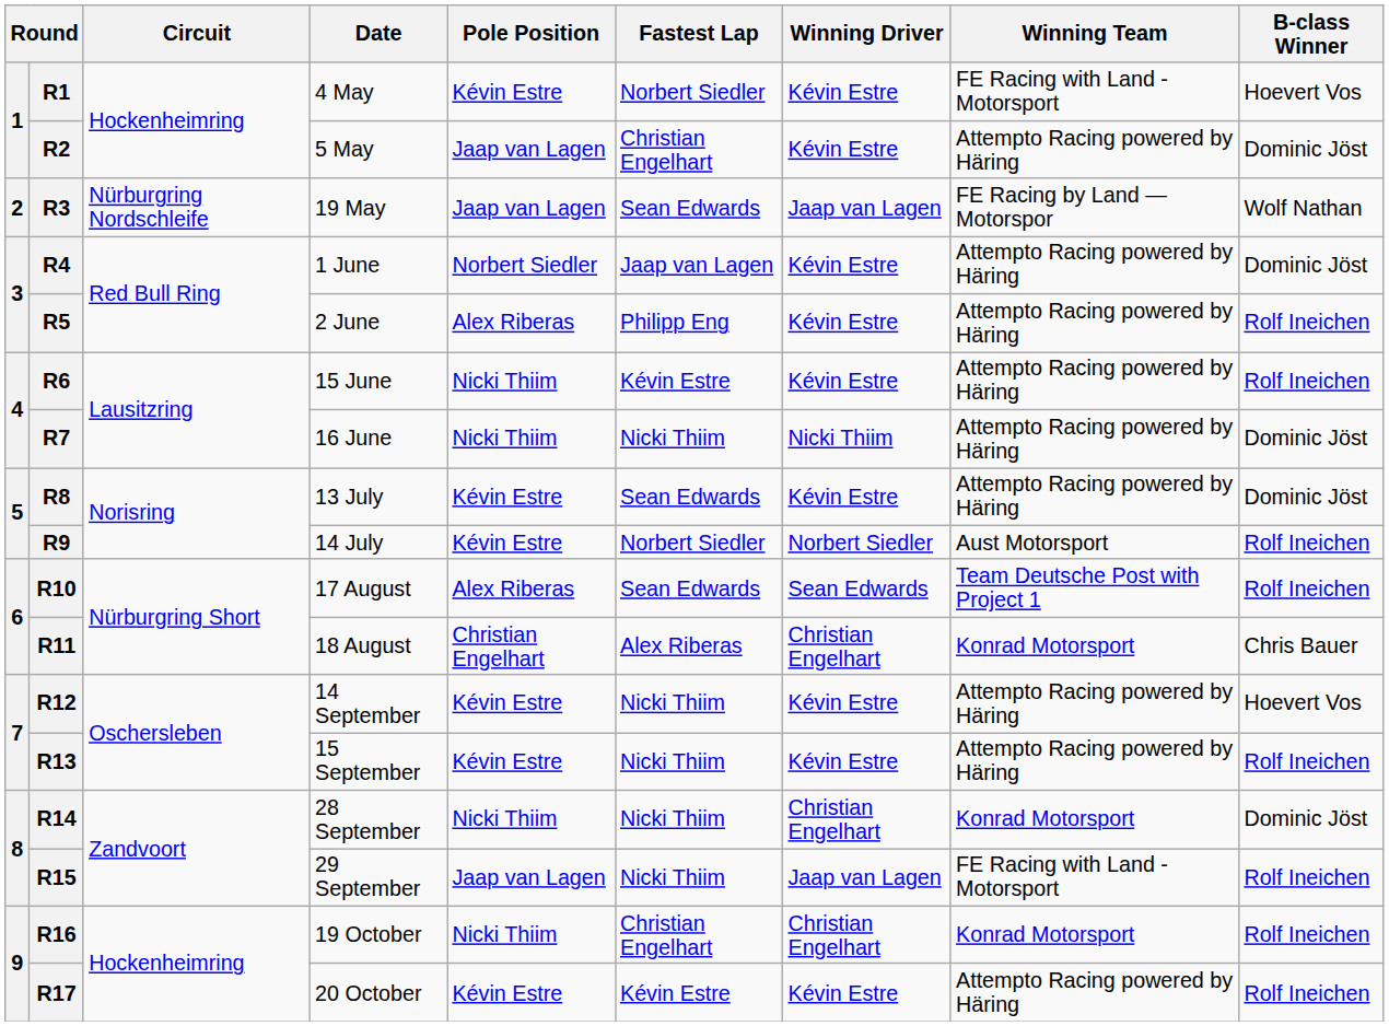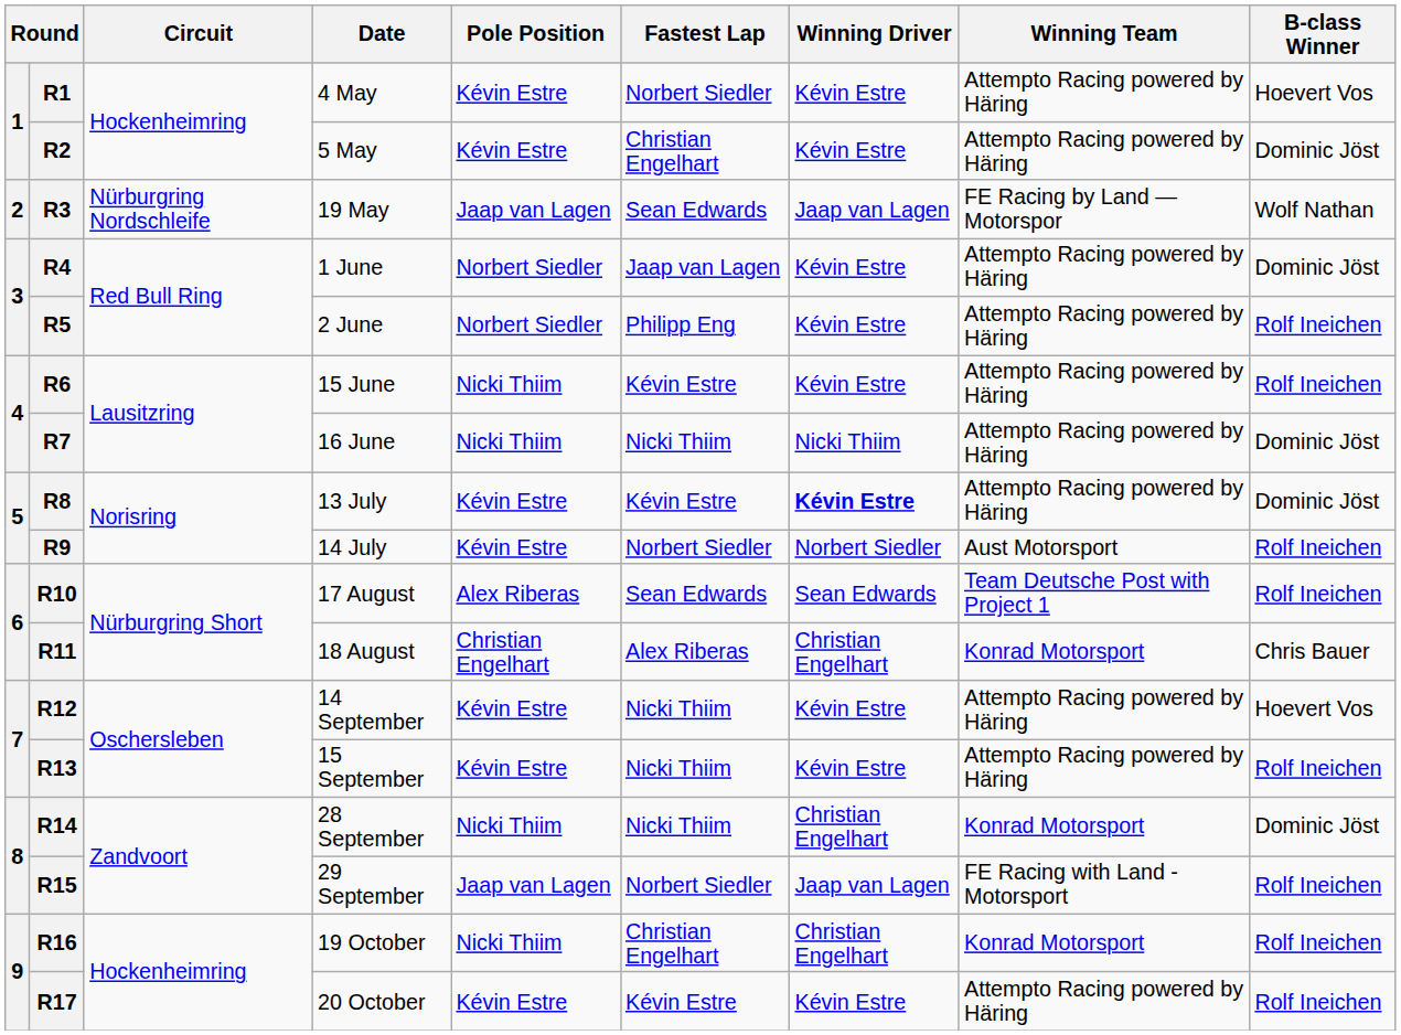 <table class="wikitable" style="font-size: 85%">
 <tr>
 <th colspan=2>Round</th>
 <th>Circuit</th>
 <th>Date</th>
 <th>Pole Position</th>
 <th>Fastest Lap</th>
 <th>Winning Driver</th>
 <th>Winning Team</th>
 <th>B-class Winner</th>
 </tr>
 <tr>
 <th rowspan=2>1</th>
 <th>R1</th>
 <td rowspan=2> <a href='#'>Hockenheimring</a></td>
 <td>4 May</td>
 <td> <a href='#'>Kévin Estre</a></td>
 <td> <a href='#'>Norbert Siedler</a></td>
 <td> <a href='#'>Kévin Estre</a></td>
-<td> FE Racing with Land - Motorsport</td>
+<td> Attempto Racing powered by Häring</td>
 <td> Hoevert Vos</td>
 </tr>
 <tr>
 <th>R2</th>
 <td>5 May</td>
-<td> <a href='#'>Jaap van Lagen</a></td>
+<td> <a href='#'>Kévin Estre</a></td>
 <td> <a href='#'>Christian Engelhart</a></td>
 <td> <a href='#'>Kévin Estre</a></td>
 <td> Attempto Racing powered by Häring</td>
 <td> Dominic Jöst</td>
 </tr>
 <tr>
 <th>2</th>
 <th>R3</th>
 <td> <a href='#'>Nürburgring Nordschleife</a></td>
 <td>19 May</td>
 <td> <a href='#'>Jaap van Lagen</a></td>
 <td> <a href='#'>Sean Edwards</a></td>
 <td> <a href='#'>Jaap van Lagen</a></td>
 <td> FE Racing by Land — Motorspor</td>
 <td> Wolf Nathan</td>
 </tr>
 <tr>
 <th rowspan=2>3</th>
 <th>R4</th>
 <td rowspan=2> <a href='#'>Red Bull Ring</a></td>
 <td>1 June</td>
 <td> <a href='#'>Norbert Siedler</a></td>
 <td> <a href='#'>Jaap van Lagen</a></td>
 <td> <a href='#'>Kévin Estre</a></td>
 <td> Attempto Racing powered by Häring</td>
 <td> Dominic Jöst</td>
 </tr>
 <tr>
 <th>R5</th>
 <td>2 June</td>
-<td> <a href='#'>Alex Riberas</a></td>
+<td> <a href='#'>Norbert Siedler</a></td>
 <td> <a href='#'>Philipp Eng</a></td>
 <td> <a href='#'>Kévin Estre</a></td>
 <td> Attempto Racing powered by Häring</td>
 <td> <a href='#'>Rolf Ineichen</a></td>
 </tr>
 <tr>
 <th rowspan=2>4</th>
 <th>R6</th>
 <td rowspan=2> <a href='#'>Lausitzring</a></td>
 <td>15 June</td>
 <td> <a href='#'>Nicki Thiim</a></td>
 <td> <a href='#'>Kévin Estre</a></td>
 <td> <a href='#'>Kévin Estre</a></td>
 <td> Attempto Racing powered by Häring</td>
 <td> <a href='#'>Rolf Ineichen</a></td>
 </tr>
 <tr>
 <th>R7</th>
 <td>16 June</td>
 <td> <a href='#'>Nicki Thiim</a></td>
 <td> <a href='#'>Nicki Thiim</a></td>
 <td> <a href='#'>Nicki Thiim</a></td>
 <td> Attempto Racing powered by Häring</td>
 <td> Dominic Jöst</td>
 </tr>
 <tr>
 <th rowspan=2>5</th>
 <th>R8</th>
 <td rowspan=2> <a href='#'>Norisring</a></td>
 <td>13 July</td>
 <td> <a href='#'>Kévin Estre</a></td>
-<td> <a href='#'>Sean Edwards</a></td>
 <td> <a href='#'>Kévin Estre</a></td>
+<td><strong> <a href='#'>Kévin Estre</a></strong></td>
 <td> Attempto Racing powered by Häring</td>
 <td> Dominic Jöst</td>
 </tr>
 <tr>
 <th>R9</th>
 <td>14 July</td>
 <td> <a href='#'>Kévin Estre</a></td>
 <td> <a href='#'>Norbert Siedler</a></td>
 <td> <a href='#'>Norbert Siedler</a></td>
 <td> Aust Motorsport</td>
 <td> <a href='#'>Rolf Ineichen</a></td>
 </tr>
 <tr>
 <th rowspan=2>6</th>
 <th>R10</th>
 <td rowspan=2> <a href='#'>Nürburgring Short</a></td>
 <td>17 August</td>
 <td> <a href='#'>Alex Riberas</a></td>
 <td> <a href='#'>Sean Edwards</a></td>
 <td> <a href='#'>Sean Edwards</a></td>
 <td> <a href='#'>Team Deutsche Post with Project 1</a></td>
 <td> <a href='#'>Rolf Ineichen</a></td>
 </tr>
 <tr>
 <th>R11</th>
 <td>18 August</td>
 <td> <a href='#'>Christian Engelhart</a></td>
 <td> <a href='#'>Alex Riberas</a></td>
 <td> <a href='#'>Christian Engelhart</a></td>
 <td> <a href='#'>Konrad Motorsport</a></td>
 <td> Chris Bauer</td>
 </tr>
 <tr>
 <th rowspan=2>7</th>
 <th>R12</th>
 <td rowspan=2> <a href='#'>Oschersleben</a></td>
 <td>14 September</td>
 <td> <a href='#'>Kévin Estre</a></td>
 <td> <a href='#'>Nicki Thiim</a></td>
 <td> <a href='#'>Kévin Estre</a></td>
 <td> Attempto Racing powered by Häring</td>
 <td> Hoevert Vos</td>
 </tr>
 <tr>
 <th>R13</th>
 <td>15 September</td>
 <td> <a href='#'>Kévin Estre</a></td>
 <td> <a href='#'>Nicki Thiim</a></td>
 <td> <a href='#'>Kévin Estre</a></td>
 <td> Attempto Racing powered by Häring</td>
 <td> <a href='#'>Rolf Ineichen</a></td>
 </tr>
 <tr>
 <th rowspan=2>8</th>
 <th>R14</th>
 <td rowspan=2> <a href='#'>Zandvoort</a></td>
 <td>28 September</td>
 <td> <a href='#'>Nicki Thiim</a></td>
 <td> <a href='#'>Nicki Thiim</a></td>
 <td> <a href='#'>Christian Engelhart</a></td>
 <td> <a href='#'>Konrad Motorsport</a></td>
 <td> Dominic Jöst</td>
 </tr>
 <tr>
 <th>R15</th>
 <td>29 September</td>
 <td> <a href='#'>Jaap van Lagen</a></td>
-<td> <a href='#'>Nicki Thiim</a></td>
+<td> <a href='#'>Norbert Siedler</a></td>
 <td> <a href='#'>Jaap van Lagen</a></td>
 <td> FE Racing with Land - Motorsport</td>
 <td> <a href='#'>Rolf Ineichen</a></td>
 </tr>
 <tr>
 <th rowspan=2>9</th>
 <th>R16</th>
 <td rowspan=2> <a href='#'>Hockenheimring</a></td>
 <td>19 October</td>
 <td> <a href='#'>Nicki Thiim</a></td>
 <td> <a href='#'>Christian Engelhart</a></td>
 <td> <a href='#'>Christian Engelhart</a></td>
 <td> <a href='#'>Konrad Motorsport</a></td>
 <td> <a href='#'>Rolf Ineichen</a></td>
 </tr>
 <tr>
 <th>R17</th>
 <td>20 October</td>
 <td> <a href='#'>Kévin Estre</a></td>
 <td> <a href='#'>Kévin Estre</a></td>
 <td> <a href='#'>Kévin Estre</a></td>
 <td> Attempto Racing powered by Häring</td>
 <td> <a href='#'>Rolf Ineichen</a></td>
 </tr>
 </table>
